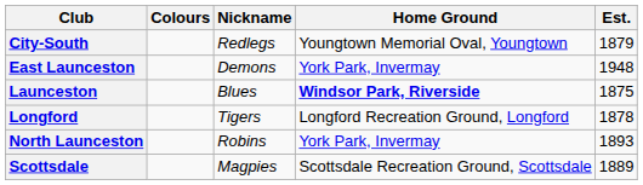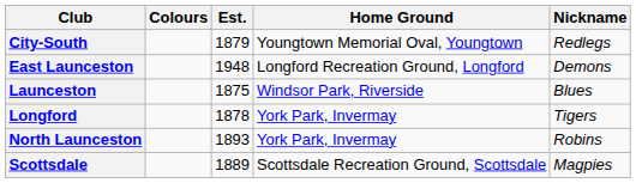 <table class="wikitable sortable">
 <tr>
 <th>Club</th>
 <th>Colours</th>
+<th>Est.</th>
+<th>Home Ground</th>
 <th>Nickname</th>
-<th>Home Ground</th>
-<th>Est.</th>
 </tr>
 <tr>
 <th style="text-align:left"><a href='#'>City-South</a></th>
 <td></td>
+<td align="center">1879</td>
+<td>Youngtown Memorial Oval, <a href='#'>Youngtown</a></td>
 <td><em>Redlegs</em></td>
-<td>Youngtown Memorial Oval, <a href='#'>Youngtown</a></td>
-<td align="center">1879</td>
 </tr>
 <tr>
 <th style="text-align:left"><a href='#'>East Launceston</a></th>
 <td></td>
+<td align="center">1948</td>
+<td>Longford Recreation Ground, <a href='#'>Longford</a></td>
 <td><em>Demons</em></td>
-<td><a href='#'>York Park, Invermay</a></td>
-<td align="center">1948</td>
 </tr>
 <tr>
 <th style="text-align:left"><a href='#'>Launceston</a></th>
 <td></td>
+<td align="center">1875</td>
+<td><a href='#'>Windsor Park, Riverside</a></td>
 <td><em>Blues</em></td>
-<td><strong><a href='#'>Windsor Park, Riverside</a></strong></td>
-<td align="center">1875</td>
 </tr>
 <tr>
 <th style="text-align:left"><a href='#'>Longford</a></th>
 <td></td>
+<td align="center">1878</td>
+<td><a href='#'>York Park, Invermay</a></td>
 <td><em>Tigers</em></td>
-<td>Longford Recreation Ground, <a href='#'>Longford</a></td>
-<td align="center">1878</td>
 </tr>
 <tr>
 <th style="text-align:left"><a href='#'>North Launceston</a></th>
 <td></td>
+<td align="center">1893</td>
+<td><a href='#'>York Park, Invermay</a></td>
 <td><em>Robins</em></td>
-<td><a href='#'>York Park, Invermay</a></td>
-<td align="center">1893</td>
 </tr>
 <tr>
 <th style="text-align:left"><a href='#'>Scottsdale</a></th>
 <td></td>
+<td align="center">1889</td>
+<td>Scottsdale Recreation Ground, <a href='#'>Scottsdale</a></td>
 <td><em>Magpies</em></td>
-<td>Scottsdale Recreation Ground, <a href='#'>Scottsdale</a></td>
-<td align="center">1889</td>
 </tr>
 </table>
